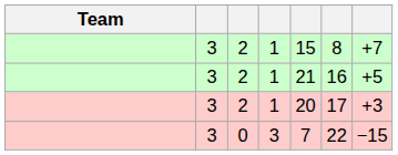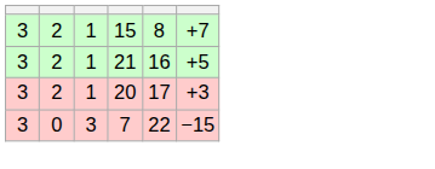 <table class=wikitable style=text-align:center>
 <tr>
-<th width=160>Team</th>
 <th width=20></th>
 <th width=20></th>
 <th width=20></th>
 <th width=20></th>
 <th width=20></th>
 <th width=20></th>
 </tr>
 <tr style="background-color:#ccffcc">
-<td style="text-align:left;"></td>
 <td>3</td>
 <td>2</td>
 <td>1</td>
 <td>15</td>
 <td>8</td>
 <td>+7</td>
 </tr>
 <tr style="background-color:#ccffcc">
-<td style="text-align:left;"></td>
 <td>3</td>
 <td>2</td>
 <td>1</td>
 <td>21</td>
 <td>16</td>
 <td>+5</td>
 </tr>
 <tr style="background-color:#ffcccc">
-<td style="text-align:left;"></td>
 <td>3</td>
 <td>2</td>
 <td>1</td>
 <td>20</td>
 <td>17</td>
 <td>+3</td>
 </tr>
 <tr style="background-color:#ffcccc">
-<td style="text-align:left;"></td>
 <td>3</td>
 <td>0</td>
 <td>3</td>
 <td>7</td>
 <td>22</td>
 <td>−15</td>
 </tr>
 </table>
